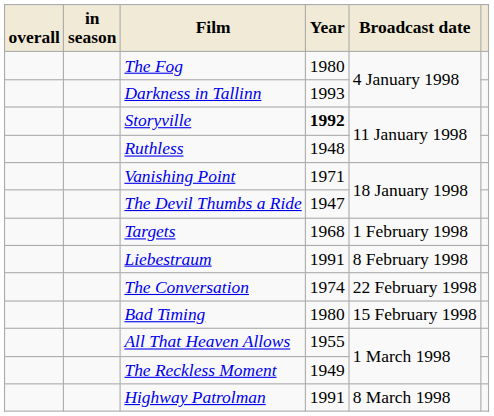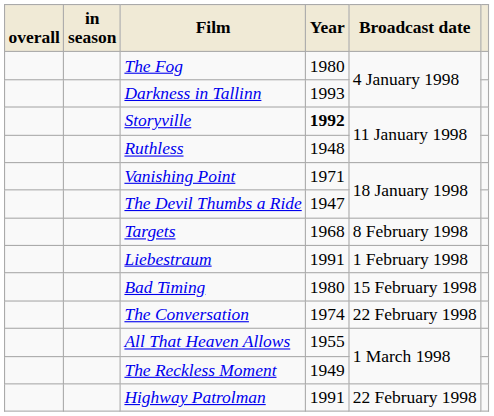 <table class="wikitable">
 <tr>
 <th style="background-color: #F0EAD6; color:black"><br>overall</th>
 <th style="background-color: #F0EAD6; color:black"> in<br>season</th>
 <th style="background-color: #F0EAD6; color:black">Film</th>
 <th style="background-color: #F0EAD6; color:black">Year</th>
 <th style="background-color: #F0EAD6; color:black">Broadcast date</th>
 <th style="background-color: #F0EAD6; color:black"></th>
 </tr>
 <tr>
 <td></td>
 <td></td>
 <td><em><a href='#'>The Fog</a></em></td>
 <td>1980</td>
 <td rowspan="2">4 January 1998</td>
 <td></td>
 </tr>
 <tr>
 <td></td>
 <td></td>
 <td><em><a href='#'>Darkness in Tallinn</a></em></td>
 <td>1993</td>
 <td></td>
 </tr>
 <tr>
 <td></td>
 <td></td>
 <td><em><a href='#'>Storyville</a></em></td>
 <td><strong>1992</strong></td>
 <td rowspan="2">11 January 1998</td>
 <td></td>
 </tr>
 <tr>
 <td></td>
 <td></td>
 <td><em><a href='#'>Ruthless</a></em></td>
 <td>1948</td>
 <td></td>
 </tr>
 <tr>
 <td></td>
 <td></td>
 <td><em><a href='#'>Vanishing Point</a></em></td>
 <td>1971</td>
 <td rowspan="2">18 January 1998</td>
 <td></td>
 </tr>
 <tr>
 <td></td>
 <td></td>
 <td><em><a href='#'>The Devil Thumbs a Ride</a></em></td>
 <td>1947</td>
 <td></td>
 </tr>
 <tr>
 <td></td>
 <td></td>
 <td><em><a href='#'>Targets</a></em></td>
 <td>1968</td>
-<td>1 February 1998</td>
+<td>8 February 1998</td>
 <td></td>
 </tr>
 <tr>
 <td></td>
 <td></td>
 <td><em><a href='#'>Liebestraum</a></em></td>
 <td>1991</td>
-<td>8 February 1998</td>
+<td>1 February 1998</td>
+<td></td>
+</tr>
+<tr>
+<td></td>
+<td></td>
+<td><em><a href='#'>Bad Timing</a></em></td>
+<td>1980</td>
+<td>15 February 1998</td>
 <td></td>
 </tr>
 <tr>
 <td></td>
 <td></td>
 <td><em><a href='#'>The Conversation</a></em></td>
 <td>1974</td>
 <td>22 February 1998</td>
-<td></td>
-</tr>
-<tr>
-<td></td>
-<td></td>
-<td><em><a href='#'>Bad Timing</a></em></td>
-<td>1980</td>
-<td>15 February 1998</td>
 <td></td>
 </tr>
 <tr>
 <td></td>
 <td></td>
 <td><em><a href='#'>All That Heaven Allows</a></em></td>
 <td>1955</td>
 <td rowspan="2">1 March 1998</td>
 <td></td>
 </tr>
 <tr>
 <td></td>
 <td></td>
 <td><em><a href='#'>The Reckless Moment</a></em></td>
 <td>1949</td>
 <td></td>
 </tr>
 <tr>
 <td></td>
 <td></td>
 <td><em><a href='#'>Highway Patrolman</a></em></td>
 <td>1991</td>
-<td>8 March 1998</td>
+<td>22 February 1998</td>
 <td></td>
 </tr>
 </table>
